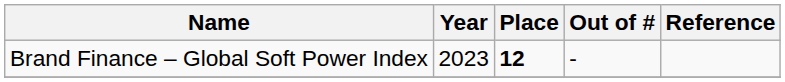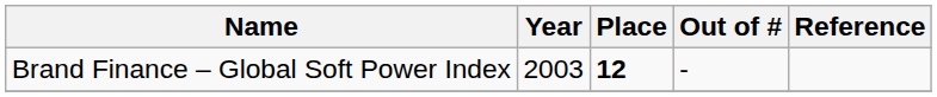 <table class="wikitable sortable" style="text-align:left">
 <tr>
 <th>Name</th>
 <th>Year</th>
 <th>Place</th>
 <th>Out of #</th>
 <th>Reference</th>
 </tr>
 <tr>
 <td>Brand Finance – Global Soft Power Index</td>
-<td>2023</td>
+<td>2003</td>
 <td><strong>12</strong></td>
 <td>-</td>
 <td></td>
 </tr>
 <tr>
 </tr>
 </table>
